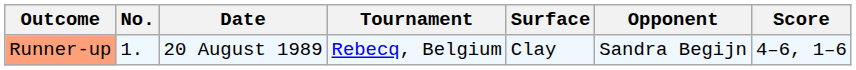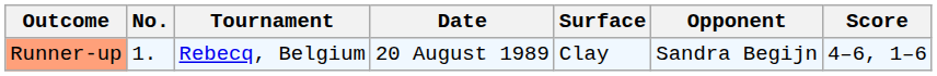 <table class="sortable wikitable" style=font-size:97%>
 <tr>
 <th>Outcome</th>
 <th>No.</th>
+<th>Tournament</th>
 <th>Date</th>
-<th>Tournament</th>
 <th>Surface</th>
 <th>Opponent</th>
 <th>Score</th>
 </tr>
 <tr style="background:#f0f8ff;">
 <td style="background:#ffa07a;">Runner-up</td>
 <td>1.</td>
+<td><a href='#'>Rebecq</a>, Belgium</td>
 <td>20 August 1989</td>
-<td><a href='#'>Rebecq</a>, Belgium</td>
 <td>Clay</td>
 <td> Sandra Begijn</td>
 <td>4–6, 1–6</td>
 </tr>
 </table>
